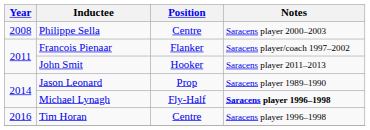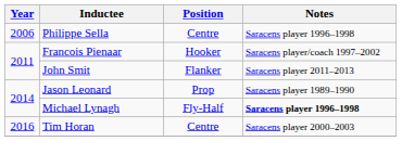 <table class="wikitable sticky-header">
 <tr>
 <th width=40><a href='#'>Year</a></th>
 <th width=160>Inductee</th>
 <th width=100><a href='#'>Position</a></th>
 <th width=200>Notes</th>
 </tr>
 <tr>
-<td align=center><a href='#'>2008</a></td>
+<td align=center><a href='#'>2006</a></td>
 <td> <a href='#'>Philippe Sella</a></td>
 <td align=center><a href='#'>Centre</a></td>
-<td><small><a href='#'>Saracens</a> player 2000–2003</small></td>
+<td><small><a href='#'>Saracens</a> player 1996–1998</small></td>
 </tr>
 <tr>
 <td align=center rowspan=2><a href='#'>2011</a></td>
 <td> <a href='#'>Francois Pienaar</a></td>
-<td align=center><a href='#'>Flanker</a></td>
+<td align=center><a href='#'>Hooker</a></td>
 <td><small><a href='#'>Saracens</a> player/coach 1997–2002</small></td>
 </tr>
 <tr>
 <td> <a href='#'>John Smit</a></td>
-<td align=center><a href='#'>Hooker</a></td>
+<td align=center><a href='#'>Flanker</a></td>
 <td><small><a href='#'>Saracens</a> player 2011–2013</small></td>
 </tr>
 <tr>
 <td align=center rowspan=2><a href='#'>2014</a></td>
 <td> <a href='#'>Jason Leonard</a></td>
 <td align=center><a href='#'>Prop</a></td>
 <td><small><a href='#'>Saracens</a> player 1989–1990</small></td>
 </tr>
 <tr>
 <td> <a href='#'>Michael Lynagh</a></td>
 <td align=center><a href='#'>Fly-Half</a></td>
 <td><strong><small><a href='#'>Saracens</a> player 1996–1998</small></strong></td>
 </tr>
 <tr>
 <td align=center><a href='#'>2016</a></td>
 <td> <a href='#'>Tim Horan</a></td>
 <td align=center><a href='#'>Centre</a></td>
-<td><small><a href='#'>Saracens</a> player 1996–1998</small></td>
+<td><small><a href='#'>Saracens</a> player 2000–2003</small></td>
 </tr>
 <tr>
 </tr>
 </table>
